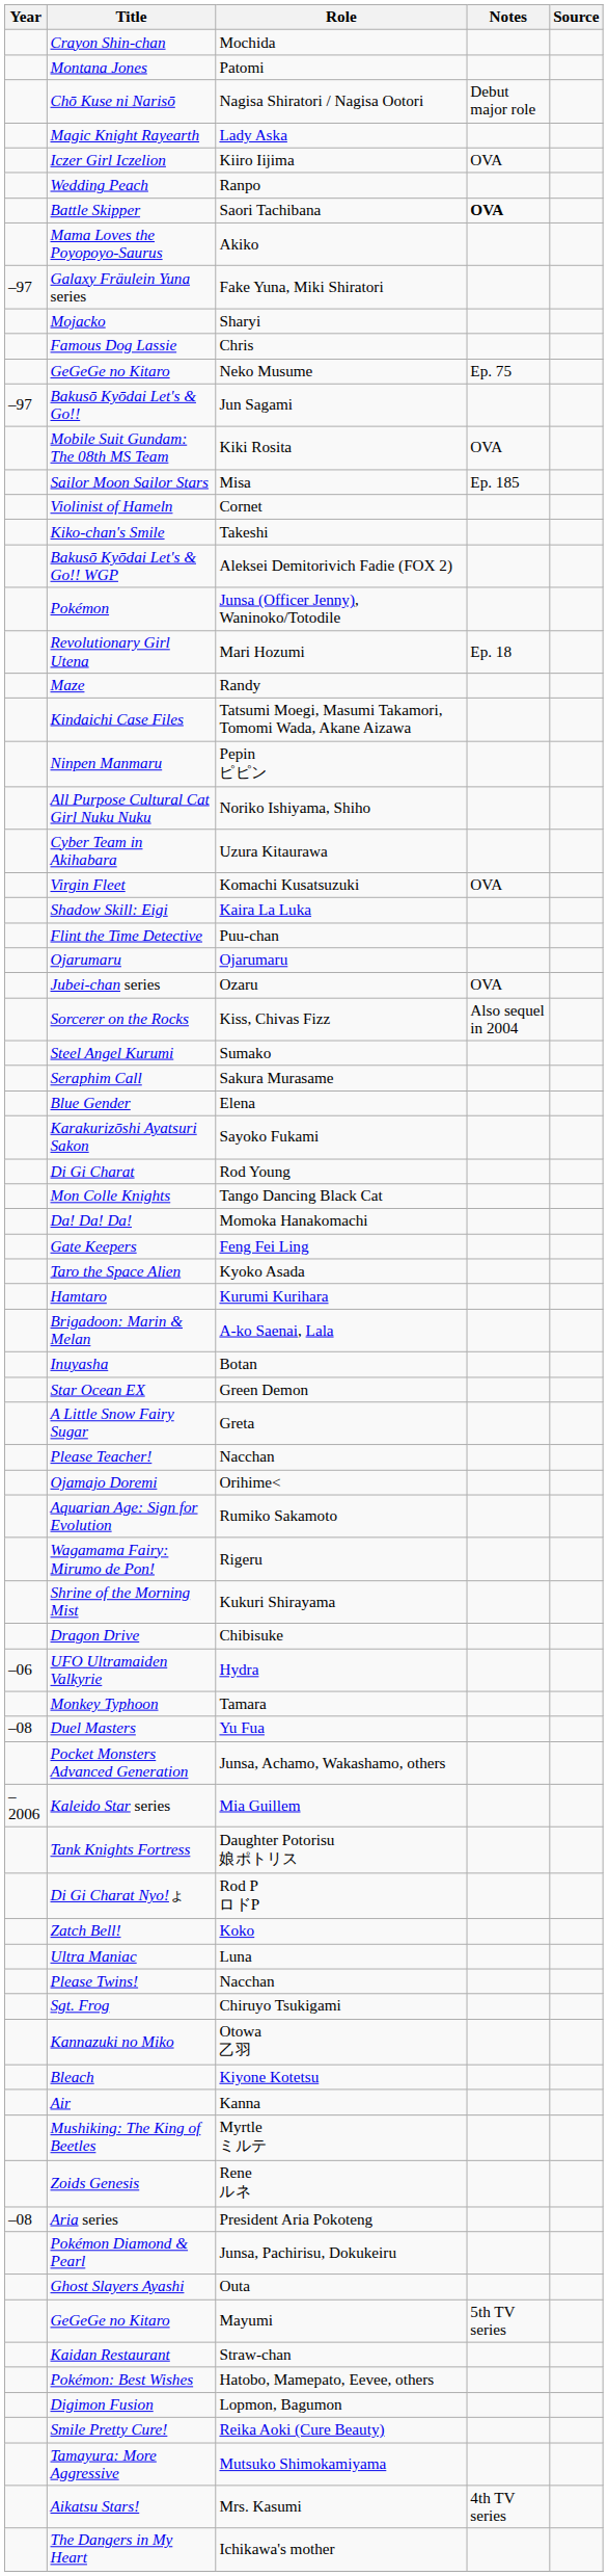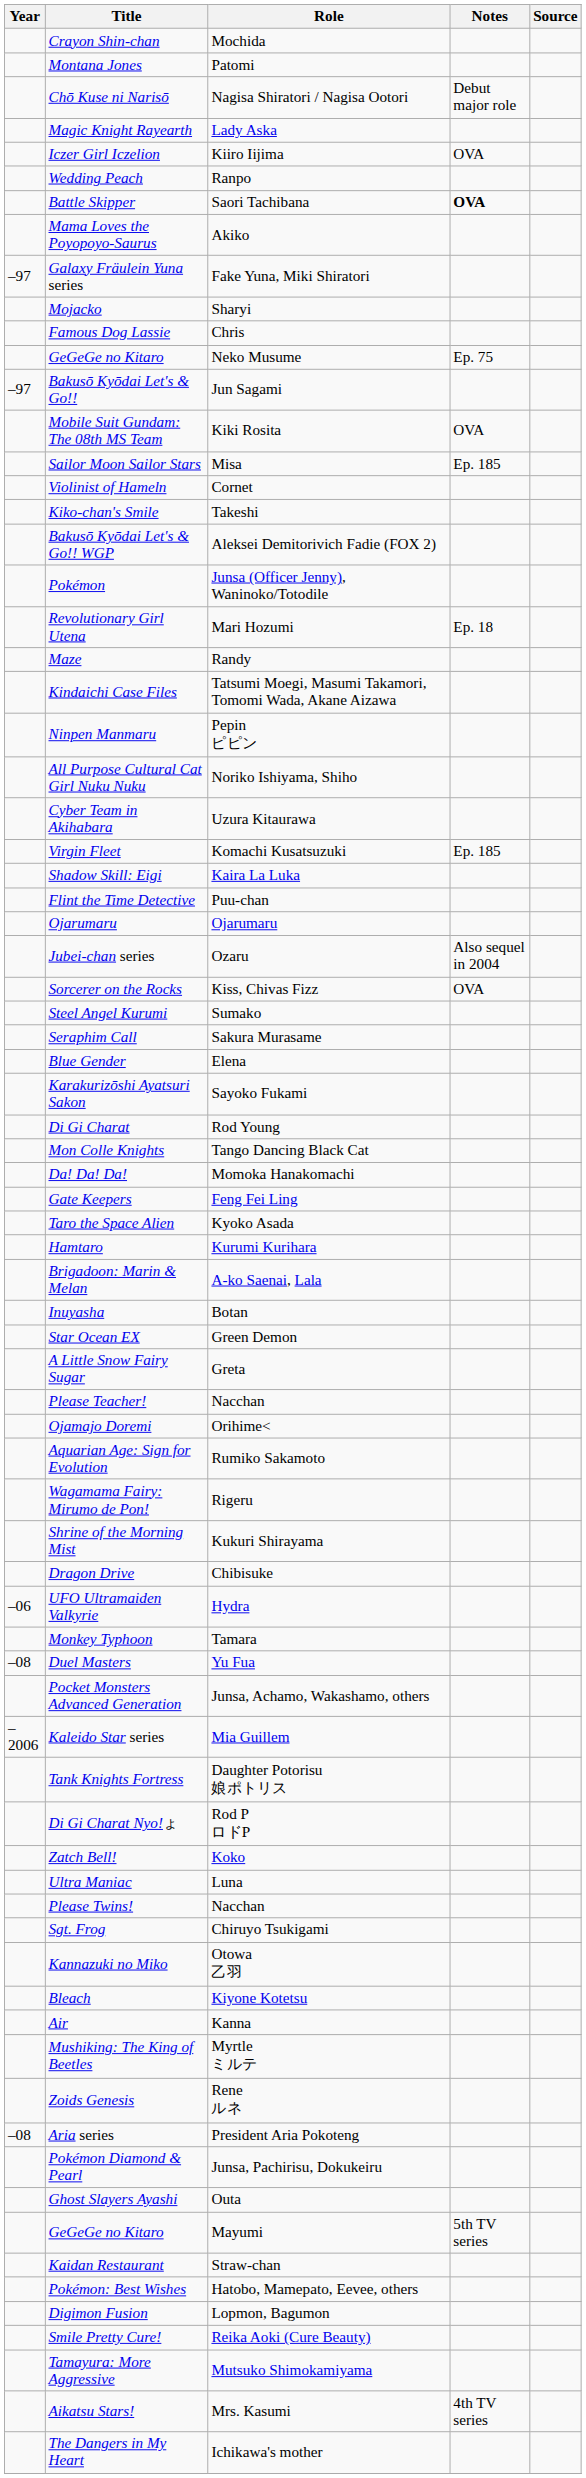 <table class="wikitable sortable plainrowheaders">
 <tr>
 <th>Year</th>
 <th>Title</th>
 <th>Role</th>
 <th class="unsortable">Notes</th>
 <th class="unsortable">Source</th>
 </tr>
 <tr>
 <td></td>
 <td><em><a href='#'>Crayon Shin-chan</a></em></td>
 <td>Mochida</td>
 <td></td>
 <td></td>
 </tr>
 <tr>
 <td></td>
 <td><em><a href='#'>Montana Jones</a></em></td>
 <td>Patomi</td>
 <td></td>
 <td></td>
 </tr>
 <tr>
 <td></td>
 <td><em><a href='#'>Chō Kuse ni Narisō</a></em></td>
 <td>Nagisa Shiratori / Nagisa Ootori</td>
 <td>Debut major role</td>
 <td></td>
 </tr>
 <tr>
 <td></td>
 <td><em><a href='#'>Magic Knight Rayearth</a></em></td>
 <td><a href='#'>Lady Aska</a></td>
 <td></td>
 <td></td>
 </tr>
 <tr>
 <td></td>
 <td><em><a href='#'>Iczer Girl Iczelion</a></em></td>
 <td>Kiiro Iijima</td>
 <td>OVA</td>
 <td></td>
 </tr>
 <tr>
 <td></td>
 <td><em><a href='#'>Wedding Peach</a></em></td>
 <td>Ranpo</td>
 <td></td>
 <td></td>
 </tr>
 <tr>
 <td></td>
 <td><em><a href='#'>Battle Skipper</a></em></td>
 <td>Saori Tachibana</td>
 <td><strong>OVA</strong></td>
 <td></td>
 </tr>
 <tr>
 <td></td>
 <td><em><a href='#'>Mama Loves the Poyopoyo-Saurus</a></em></td>
 <td>Akiko</td>
 <td></td>
 <td></td>
 </tr>
 <tr>
 <td>–97</td>
 <td><em><a href='#'>Galaxy Fräulein Yuna</a></em> series</td>
 <td>Fake Yuna, Miki Shiratori</td>
 <td></td>
 <td></td>
 </tr>
 <tr>
 <td></td>
 <td><em><a href='#'>Mojacko</a></em></td>
 <td>Sharyi</td>
 <td></td>
 <td></td>
 </tr>
 <tr>
 <td></td>
 <td><em><a href='#'>Famous Dog Lassie</a></em></td>
 <td>Chris</td>
 <td></td>
 <td> </td>
 </tr>
 <tr>
 <td></td>
 <td><em><a href='#'>GeGeGe no Kitaro</a></em></td>
 <td>Neko Musume</td>
 <td>Ep. 75</td>
 <td></td>
 </tr>
 <tr>
 <td>–97</td>
 <td><em><a href='#'>Bakusō Kyōdai Let's & Go!!</a></em></td>
 <td>Jun Sagami</td>
 <td></td>
 <td></td>
 </tr>
 <tr>
 <td></td>
 <td><em><a href='#'>Mobile Suit Gundam: The 08th MS Team</a></em></td>
 <td>Kiki Rosita</td>
 <td>OVA</td>
 <td></td>
 </tr>
 <tr>
 <td></td>
 <td><em><a href='#'>Sailor Moon Sailor Stars</a></em></td>
 <td>Misa</td>
 <td>Ep. 185</td>
 <td></td>
 </tr>
 <tr>
 <td></td>
 <td><em><a href='#'>Violinist of Hameln</a></em></td>
 <td>Cornet</td>
 <td></td>
 <td></td>
 </tr>
 <tr>
 <td></td>
 <td><em><a href='#'>Kiko-chan's Smile</a></em></td>
 <td>Takeshi</td>
 <td></td>
 <td></td>
 </tr>
 <tr>
 <td></td>
 <td><em> <a href='#'>Bakusō Kyōdai Let's & Go!! WGP</a></em></td>
 <td>Aleksei Demitorivich Fadie (FOX 2)</td>
 <td></td>
 <td></td>
 </tr>
 <tr>
 <td></td>
 <td><em><a href='#'>Pokémon</a></em></td>
 <td><a href='#'>Junsa (Officer Jenny)</a>, Waninoko/Totodile</td>
 <td></td>
 <td></td>
 </tr>
 <tr>
 <td></td>
 <td><em><a href='#'>Revolutionary Girl Utena</a></em></td>
 <td>Mari Hozumi</td>
 <td>Ep. 18</td>
 <td></td>
 </tr>
 <tr>
 <td></td>
 <td><em><a href='#'>Maze</a></em></td>
 <td>Randy</td>
 <td></td>
 <td></td>
 </tr>
 <tr>
 <td></td>
 <td><em><a href='#'>Kindaichi Case Files</a></em></td>
 <td>Tatsumi Moegi, Masumi Takamori, Tomomi Wada, Akane Aizawa</td>
 <td></td>
 <td></td>
 </tr>
 <tr>
 <td></td>
 <td><em><a href='#'>Ninpen Manmaru</a></em></td>
 <td>Pepin<br>ピピン</td>
 <td></td>
 <td></td>
 </tr>
 <tr>
 <td></td>
 <td><em><a href='#'>All Purpose Cultural Cat Girl Nuku Nuku</a></em></td>
 <td>Noriko Ishiyama, Shiho</td>
 <td></td>
 <td></td>
 </tr>
 <tr>
 <td></td>
 <td><em><a href='#'>Cyber Team in Akihabara</a></em></td>
 <td>Uzura Kitaurawa</td>
 <td></td>
 <td></td>
 </tr>
 <tr>
 <td></td>
 <td><em><a href='#'>Virgin Fleet</a></em></td>
 <td>Komachi Kusatsuzuki</td>
-<td>OVA</td>
+<td>Ep. 185</td>
 <td></td>
 </tr>
 <tr>
 <td></td>
 <td><em><a href='#'>Shadow Skill: Eigi</a></em></td>
 <td><a href='#'>Kaira La Luka</a></td>
 <td></td>
 <td></td>
 </tr>
 <tr>
 <td></td>
 <td><em><a href='#'>Flint the Time Detective</a></em></td>
 <td>Puu-chan</td>
 <td></td>
 <td></td>
 </tr>
 <tr>
 <td></td>
 <td><em><a href='#'>Ojarumaru</a></em></td>
 <td><a href='#'>Ojarumaru</a></td>
 <td></td>
 <td></td>
 </tr>
 <tr>
 <td></td>
 <td><em><a href='#'>Jubei-chan</a></em> series</td>
 <td>Ozaru</td>
-<td>OVA</td>
+<td>Also sequel in 2004</td>
 <td></td>
 </tr>
 <tr>
 <td></td>
 <td><em><a href='#'>Sorcerer on the Rocks</a></em></td>
 <td>Kiss, Chivas Fizz</td>
-<td>Also sequel in 2004</td>
+<td>OVA</td>
 <td></td>
 </tr>
 <tr>
 <td></td>
 <td><em><a href='#'>Steel Angel Kurumi</a></em></td>
 <td>Sumako</td>
 <td></td>
 <td></td>
 </tr>
 <tr>
 <td></td>
 <td><em><a href='#'>Seraphim Call</a></em></td>
 <td>Sakura Murasame</td>
 <td></td>
 <td></td>
 </tr>
 <tr>
 <td></td>
 <td><em><a href='#'>Blue Gender</a></em></td>
 <td>Elena</td>
 <td></td>
 <td></td>
 </tr>
 <tr>
 <td></td>
 <td><em><a href='#'>Karakurizōshi Ayatsuri Sakon</a></em></td>
 <td>Sayoko Fukami</td>
 <td></td>
 <td></td>
 </tr>
 <tr>
 <td></td>
 <td><em><a href='#'>Di Gi Charat</a></em></td>
 <td>Rod Young</td>
 <td></td>
 <td></td>
 </tr>
 <tr>
 <td></td>
 <td><em><a href='#'>Mon Colle Knights</a></em></td>
 <td>Tango Dancing Black Cat</td>
 <td></td>
 <td></td>
 </tr>
 <tr>
 <td></td>
 <td><em><a href='#'>Da! Da! Da!</a></em></td>
 <td>Momoka Hanakomachi</td>
 <td></td>
 <td></td>
 </tr>
 <tr>
 <td></td>
 <td><em><a href='#'>Gate Keepers</a></em></td>
 <td><a href='#'>Feng Fei Ling</a></td>
 <td></td>
 <td></td>
 </tr>
 <tr>
 <td></td>
 <td><em><a href='#'>Taro the Space Alien</a></em></td>
 <td>Kyoko Asada</td>
 <td></td>
 <td></td>
 </tr>
 <tr>
 <td></td>
 <td><em><a href='#'>Hamtaro</a></em></td>
 <td><a href='#'>Kurumi Kurihara</a></td>
 <td></td>
 <td></td>
 </tr>
 <tr>
 <td></td>
 <td><em><a href='#'>Brigadoon: Marin & Melan</a></em></td>
 <td><a href='#'>A-ko Saenai</a>, <a href='#'>Lala</a></td>
 <td></td>
 <td></td>
 </tr>
 <tr>
 <td></td>
 <td><em><a href='#'>Inuyasha</a></em></td>
 <td>Botan</td>
 <td></td>
 <td></td>
 </tr>
 <tr>
 <td></td>
 <td><em><a href='#'>Star Ocean EX</a></em></td>
 <td>Green Demon</td>
 <td></td>
 <td></td>
 </tr>
 <tr>
 <td></td>
 <td><em><a href='#'>A Little Snow Fairy Sugar</a></em></td>
 <td>Greta</td>
 <td></td>
 <td></td>
 </tr>
 <tr>
 <td></td>
 <td><em><a href='#'>Please Teacher!</a></em></td>
 <td>Nacchan</td>
 <td></td>
 <td></td>
 </tr>
 <tr>
 <td></td>
 <td><em><a href='#'>Ojamajo Doremi</a></em></td>
 <td>Orihime<</td>
 <td></td>
 <td></td>
 </tr>
 <tr>
 <td></td>
 <td><em><a href='#'>Aquarian Age: Sign for Evolution</a></em></td>
 <td>Rumiko Sakamoto</td>
 <td></td>
 <td></td>
 </tr>
 <tr>
 <td></td>
 <td><em><a href='#'>Wagamama Fairy: Mirumo de Pon!</a></em></td>
 <td>Rigeru</td>
 <td></td>
 <td></td>
 </tr>
 <tr>
 <td></td>
 <td><em><a href='#'>Shrine of the Morning Mist</a></em></td>
 <td>Kukuri Shirayama</td>
 <td></td>
 <td></td>
 </tr>
 <tr>
 <td></td>
 <td><em><a href='#'>Dragon Drive</a></em></td>
 <td>Chibisuke</td>
 <td></td>
 <td></td>
 </tr>
 <tr>
 <td>–06</td>
 <td><em><a href='#'>UFO Ultramaiden Valkyrie</a></em></td>
 <td><a href='#'>Hydra</a></td>
 <td></td>
 <td></td>
 </tr>
 <tr>
 <td></td>
 <td><em><a href='#'>Monkey Typhoon</a></em></td>
 <td>Tamara</td>
 <td></td>
 <td></td>
 </tr>
 <tr>
 <td>–08</td>
 <td><em><a href='#'>Duel Masters</a></em></td>
 <td><a href='#'>Yu Fua</a></td>
 <td></td>
 <td></td>
 </tr>
 <tr>
 <td></td>
 <td><em><a href='#'>Pocket Monsters Advanced Generation</a></em></td>
 <td>Junsa, Achamo, Wakashamo, others</td>
 <td></td>
 <td></td>
 </tr>
 <tr>
 <td>–2006</td>
 <td><em><a href='#'>Kaleido Star</a></em> series</td>
 <td><a href='#'>Mia Guillem</a></td>
 <td></td>
 <td></td>
 </tr>
 <tr>
 <td></td>
 <td><em><a href='#'>Tank Knights Fortress</a></em></td>
 <td>Daughter Potorisu<br>娘ポトリス</td>
 <td></td>
 <td></td>
 </tr>
 <tr>
 <td></td>
 <td><em><a href='#'>Di Gi Charat Nyo!</a></em>ょ</td>
 <td>Rod P<br>ロドP</td>
 <td></td>
 <td></td>
 </tr>
 <tr>
 <td></td>
 <td><em><a href='#'>Zatch Bell!</a></em></td>
 <td><a href='#'>Koko</a></td>
 <td></td>
 <td></td>
 </tr>
 <tr>
 <td></td>
 <td><em><a href='#'>Ultra Maniac</a></em></td>
 <td>Luna</td>
 <td></td>
 <td></td>
 </tr>
 <tr>
 <td></td>
 <td><em><a href='#'>Please Twins!</a></em></td>
 <td>Nacchan</td>
 <td></td>
 <td></td>
 </tr>
 <tr>
 <td></td>
 <td><em><a href='#'>Sgt. Frog</a></em></td>
 <td>Chiruyo Tsukigami</td>
 <td></td>
 <td></td>
 </tr>
 <tr>
 <td></td>
 <td><em><a href='#'>Kannazuki no Miko</a></em></td>
 <td>Otowa<br>乙羽</td>
 <td></td>
 <td></td>
 </tr>
 <tr>
 <td></td>
 <td><em><a href='#'>Bleach</a></em></td>
 <td><a href='#'>Kiyone Kotetsu</a></td>
 <td></td>
 <td></td>
 </tr>
 <tr>
 <td></td>
 <td><em><a href='#'>Air</a></em></td>
 <td>Kanna</td>
 <td></td>
 <td></td>
 </tr>
 <tr>
 <td></td>
 <td><em><a href='#'>Mushiking: The King of Beetles</a></em></td>
 <td>Myrtle<br>ミルテ</td>
 <td></td>
 <td></td>
 </tr>
 <tr>
 <td></td>
 <td><em><a href='#'>Zoids Genesis</a></em></td>
 <td>Rene<br>ルネ</td>
 <td></td>
 <td></td>
 </tr>
 <tr>
 <td>–08</td>
 <td><em><a href='#'>Aria</a></em> series</td>
 <td>President Aria Pokoteng</td>
 <td></td>
 <td></td>
 </tr>
 <tr>
 <td></td>
 <td><em><a href='#'>Pokémon Diamond & Pearl</a></em></td>
 <td>Junsa, Pachirisu, Dokukeiru</td>
 <td></td>
 <td></td>
 </tr>
 <tr>
 <td></td>
 <td><em><a href='#'>Ghost Slayers Ayashi</a></em></td>
 <td>Outa</td>
 <td></td>
 <td></td>
 </tr>
 <tr>
 <td></td>
 <td><em><a href='#'>GeGeGe no Kitaro</a></em></td>
 <td>Mayumi</td>
 <td>5th TV series</td>
 <td></td>
 </tr>
 <tr>
 <td></td>
 <td><em><a href='#'>Kaidan Restaurant</a></em></td>
 <td>Straw-chan</td>
 <td></td>
 <td></td>
 </tr>
 <tr>
 <td></td>
 <td><em><a href='#'>Pokémon: Best Wishes</a></em></td>
 <td>Hatobo, Mamepato, Eevee, others</td>
 <td></td>
 <td></td>
 </tr>
 <tr>
 <td></td>
 <td><em><a href='#'>Digimon Fusion</a></em></td>
 <td>Lopmon, Bagumon</td>
 <td></td>
 <td></td>
 </tr>
 <tr>
 <td></td>
 <td><em><a href='#'>Smile Pretty Cure!</a></em></td>
 <td><a href='#'>Reika Aoki (Cure Beauty)</a></td>
 <td></td>
 <td></td>
 </tr>
 <tr>
 <td></td>
 <td><em><a href='#'>Tamayura: More Aggressive</a></em></td>
 <td><a href='#'>Mutsuko Shimokamiyama</a></td>
 <td></td>
 <td></td>
 </tr>
 <tr>
 <td></td>
 <td><em><a href='#'>Aikatsu Stars!</a></em></td>
 <td>Mrs. Kasumi</td>
 <td>4th TV series</td>
 <td></td>
 </tr>
 <tr>
 <td></td>
 <td><em><a href='#'>The Dangers in My Heart</a></em></td>
 <td>Ichikawa's mother</td>
 <td></td>
 <td></td>
 </tr>
 <tr>
 </tr>
 </table>
